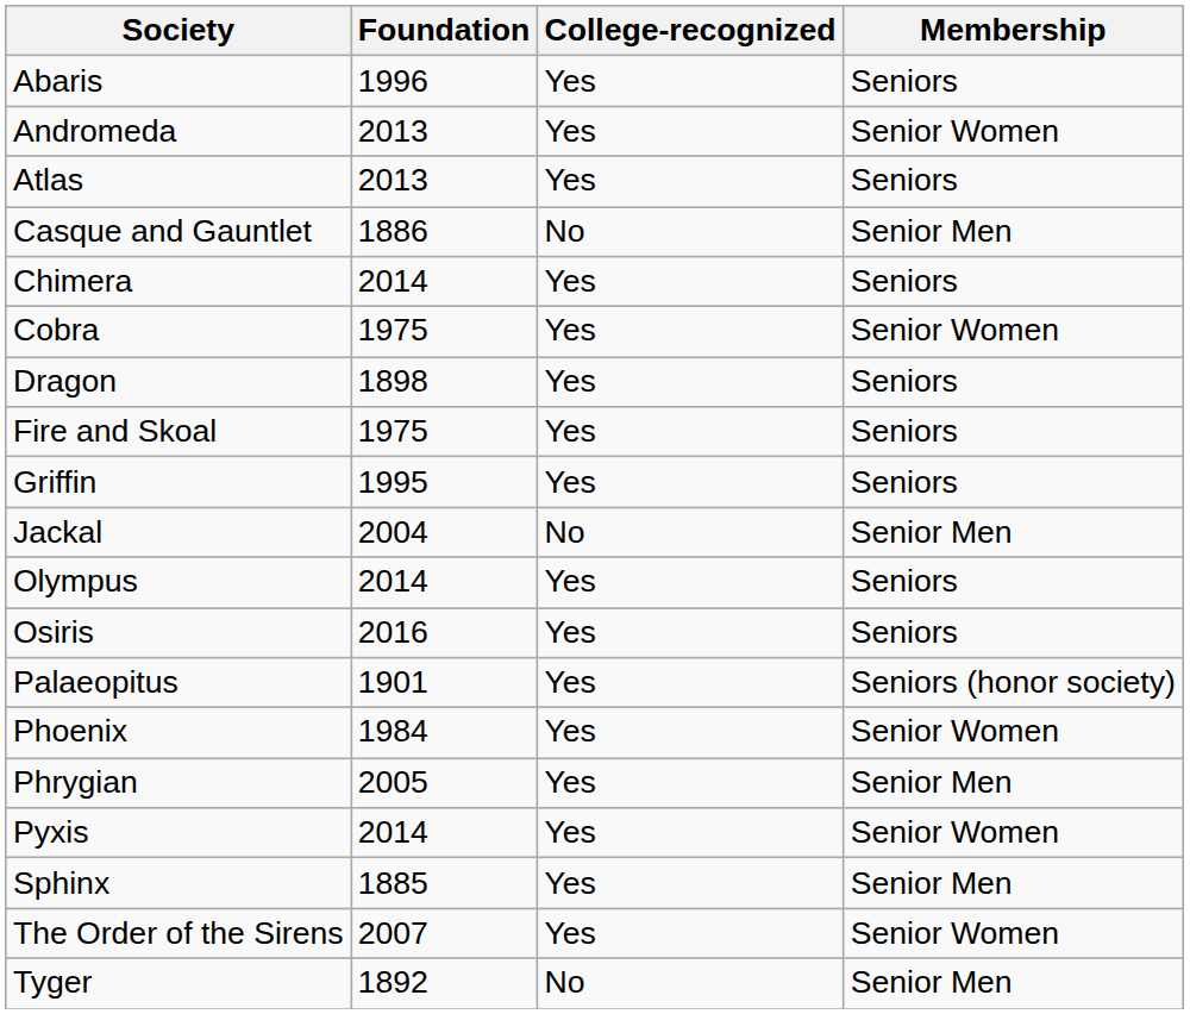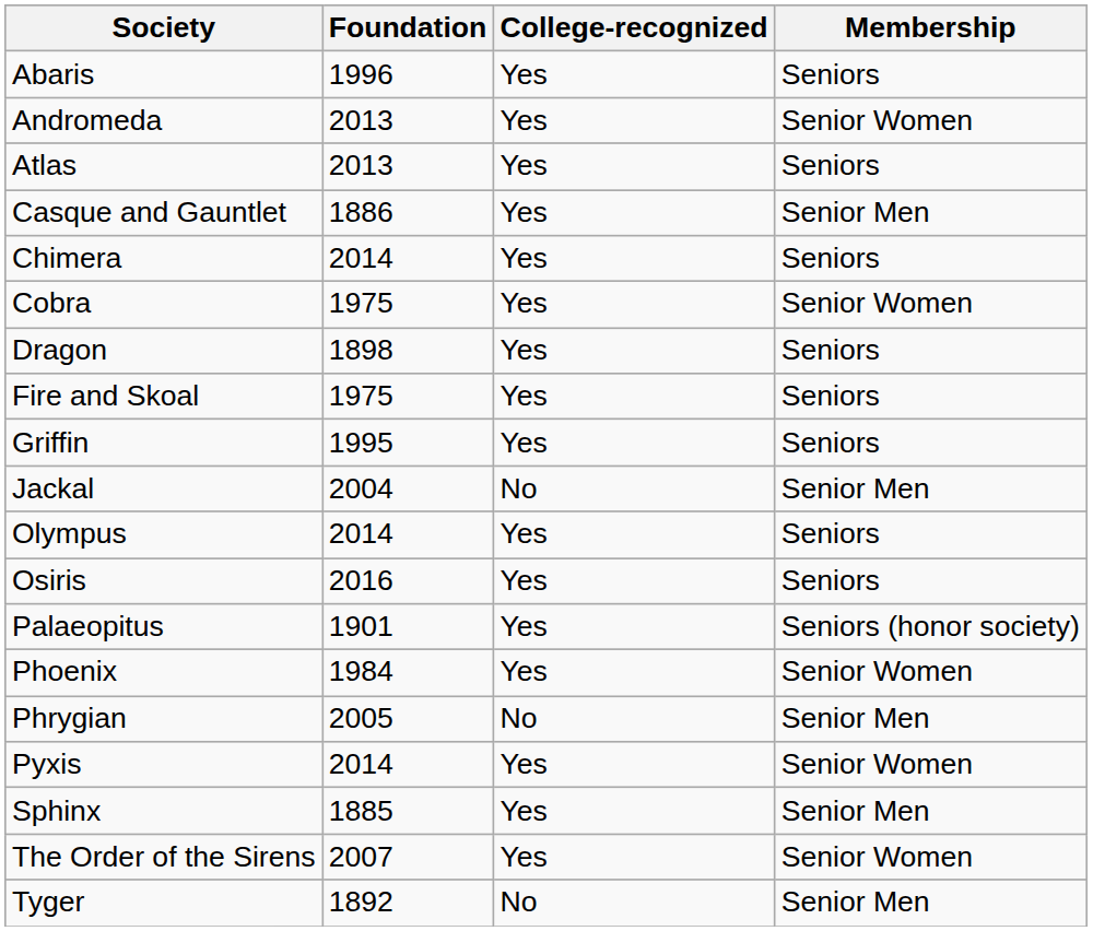 <table class="wikitable sortable">
 <tr>
 <th>Society</th>
 <th>Foundation</th>
 <th>College-recognized</th>
 <th>Membership</th>
 </tr>
 <tr>
 <td>Abaris</td>
 <td>1996</td>
 <td>Yes</td>
 <td>Seniors</td>
 </tr>
 <tr>
 <td>Andromeda</td>
 <td>2013</td>
 <td>Yes</td>
 <td>Senior Women</td>
 </tr>
 <tr>
 <td>Atlas</td>
 <td>2013</td>
 <td>Yes</td>
 <td>Seniors</td>
 </tr>
 <tr>
 <td>Casque and Gauntlet</td>
 <td>1886</td>
-<td>No</td>
+<td>Yes</td>
 <td>Senior Men</td>
 </tr>
 <tr>
 <td>Chimera</td>
 <td>2014</td>
 <td>Yes</td>
 <td>Seniors</td>
 </tr>
 <tr>
 <td>Cobra</td>
 <td>1975</td>
 <td>Yes</td>
 <td>Senior Women</td>
 </tr>
 <tr>
 <td>Dragon</td>
 <td>1898</td>
 <td>Yes</td>
 <td>Seniors</td>
 </tr>
 <tr>
 <td>Fire and Skoal</td>
 <td>1975</td>
 <td>Yes</td>
 <td>Seniors</td>
 </tr>
 <tr>
 <td>Griffin</td>
 <td>1995</td>
 <td>Yes</td>
 <td>Seniors</td>
 </tr>
 <tr>
 <td>Jackal</td>
 <td>2004</td>
 <td>No</td>
 <td>Senior Men</td>
 </tr>
 <tr>
 <td>Olympus</td>
 <td>2014</td>
 <td>Yes</td>
 <td>Seniors</td>
 </tr>
 <tr>
 <td>Osiris</td>
 <td>2016</td>
 <td>Yes</td>
 <td>Seniors</td>
 </tr>
 <tr>
 <td>Palaeopitus</td>
 <td>1901</td>
 <td>Yes</td>
 <td>Seniors (honor society)</td>
 </tr>
 <tr>
 <td>Phoenix</td>
 <td>1984</td>
 <td>Yes</td>
 <td>Senior Women</td>
 </tr>
 <tr>
 <td>Phrygian</td>
 <td>2005</td>
-<td>Yes</td>
+<td>No</td>
 <td>Senior Men</td>
 </tr>
 <tr>
 <td>Pyxis</td>
 <td>2014</td>
 <td>Yes</td>
 <td>Senior Women</td>
 </tr>
 <tr>
 <td>Sphinx</td>
 <td>1885</td>
 <td>Yes</td>
 <td>Senior Men</td>
 </tr>
 <tr>
 <td>The Order of the Sirens</td>
 <td>2007</td>
 <td>Yes</td>
 <td>Senior Women</td>
 </tr>
 <tr>
 <td>Tyger</td>
 <td>1892</td>
 <td>No</td>
 <td>Senior Men</td>
 </tr>
 </table>
